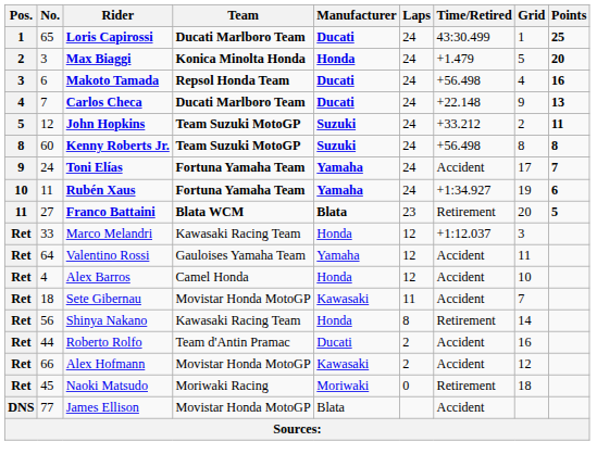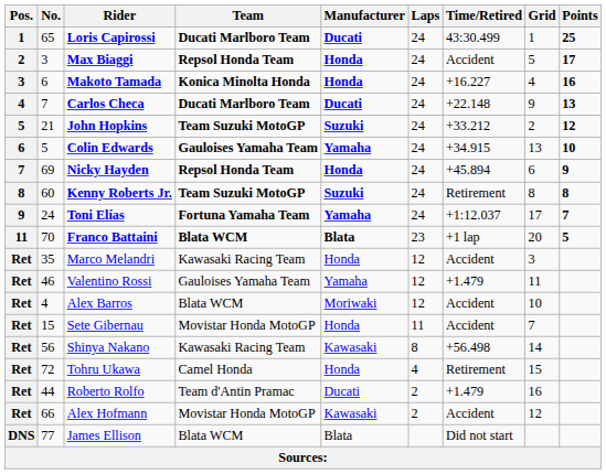 <table class="wikitable" style="font-size: 95%;">
 <tr>
 <th>Pos.</th>
 <th>No.</th>
 <th>Rider</th>
 <th>Team</th>
 <th>Manufacturer</th>
 <th>Laps</th>
 <th>Time/Retired</th>
 <th>Grid</th>
 <th>Points</th>
 </tr>
 <tr>
 <th>1</th>
 <td>65</td>
 <td> <strong><a href='#'>Loris Capirossi</a></strong></td>
 <td><strong>Ducati Marlboro Team</strong></td>
 <td><strong><a href='#'>Ducati</a></strong></td>
 <td>24</td>
 <td>43:30.499</td>
 <td>1</td>
 <td><strong>25</strong></td>
 </tr>
 <tr>
 <th>2</th>
 <td>3</td>
 <td> <strong><a href='#'>Max Biaggi</a></strong></td>
-<td><strong>Konica Minolta Honda</strong></td>
+<td><strong>Repsol Honda Team</strong></td>
 <td><strong><a href='#'>Honda</a></strong></td>
 <td>24</td>
-<td>+1.479</td>
+<td>Accident</td>
 <td>5</td>
-<td><strong>20</strong></td>
+<td><strong>17</strong></td>
 </tr>
 <tr>
 <th>3</th>
 <td>6</td>
 <td> <strong><a href='#'>Makoto Tamada</a></strong></td>
-<td><strong>Repsol Honda Team</strong></td>
-<td><strong><a href='#'>Ducati</a></strong></td>
+<td><strong>Konica Minolta Honda</strong></td>
+<td><strong><a href='#'>Honda</a></strong></td>
 <td>24</td>
-<td>+56.498</td>
+<td>+16.227</td>
 <td>4</td>
 <td><strong>16</strong></td>
 </tr>
 <tr>
 <th>4</th>
 <td>7</td>
 <td> <strong><a href='#'>Carlos Checa</a></strong></td>
 <td><strong>Ducati Marlboro Team</strong></td>
 <td><strong><a href='#'>Ducati</a></strong></td>
 <td>24</td>
 <td>+22.148</td>
 <td>9</td>
 <td><strong>13</strong></td>
 </tr>
 <tr>
 <th>5</th>
-<td>12</td>
+<td>21</td>
 <td> <strong><a href='#'>John Hopkins</a></strong></td>
 <td><strong>Team Suzuki MotoGP</strong></td>
 <td><strong><a href='#'>Suzuki</a></strong></td>
 <td>24</td>
 <td>+33.212</td>
 <td>2</td>
-<td><strong>11</strong></td>
+<td><strong>12</strong></td>
+</tr>
+<tr>
+<th>6</th>
+<td>5</td>
+<td> <strong><a href='#'>Colin Edwards</a></strong></td>
+<td><strong>Gauloises Yamaha Team</strong></td>
+<td><strong><a href='#'>Yamaha</a></strong></td>
+<td>24</td>
+<td>+34.915</td>
+<td>13</td>
+<td><strong>10</strong></td>
+</tr>
+<tr>
+<th>7</th>
+<td>69</td>
+<td> <strong><a href='#'>Nicky Hayden</a></strong></td>
+<td><strong>Repsol Honda Team</strong></td>
+<td><strong><a href='#'>Honda</a></strong></td>
+<td>24</td>
+<td>+45.894</td>
+<td>6</td>
+<td><strong>9</strong></td>
 </tr>
 <tr>
 <th>8</th>
 <td>60</td>
 <td> <strong><a href='#'>Kenny Roberts Jr.</a></strong></td>
 <td><strong>Team Suzuki MotoGP</strong></td>
 <td><strong><a href='#'>Suzuki</a></strong></td>
 <td>24</td>
-<td>+56.498</td>
+<td>Retirement</td>
 <td>8</td>
 <td><strong>8</strong></td>
 </tr>
 <tr>
 <th>9</th>
 <td>24</td>
 <td> <strong><a href='#'>Toni Elías</a></strong></td>
 <td><strong>Fortuna Yamaha Team</strong></td>
 <td><strong><a href='#'>Yamaha</a></strong></td>
 <td>24</td>
-<td>Accident</td>
+<td>+1:12.037</td>
 <td>17</td>
 <td><strong>7</strong></td>
 </tr>
 <tr>
-<th>10</th>
-<td>11</td>
-<td> <strong><a href='#'>Rubén Xaus</a></strong></td>
-<td><strong>Fortuna Yamaha Team</strong></td>
-<td><strong><a href='#'>Yamaha</a></strong></td>
-<td>24</td>
-<td>+1:34.927</td>
-<td>19</td>
-<td><strong>6</strong></td>
-</tr>
-<tr>
 <th>11</th>
-<td>27</td>
+<td>70</td>
 <td> <strong><a href='#'>Franco Battaini</a></strong></td>
 <td><strong>Blata WCM</strong></td>
 <td><strong>Blata</strong></td>
 <td>23</td>
-<td>Retirement</td>
+<td>+1 lap</td>
 <td>20</td>
 <td><strong>5</strong></td>
 </tr>
 <tr>
 <th>Ret</th>
-<td>33</td>
+<td>35</td>
 <td> <a href='#'>Marco Melandri</a></td>
 <td>Kawasaki Racing Team</td>
 <td><a href='#'>Honda</a></td>
 <td>12</td>
-<td>+1:12.037</td>
+<td>Accident</td>
 <td>3</td>
 <td></td>
 </tr>
 <tr>
 <th>Ret</th>
-<td>64</td>
+<td>46</td>
 <td> <a href='#'>Valentino Rossi</a></td>
 <td>Gauloises Yamaha Team</td>
 <td><a href='#'>Yamaha</a></td>
 <td>12</td>
-<td>Accident</td>
+<td>+1.479</td>
 <td>11</td>
 <td></td>
 </tr>
 <tr>
 <th>Ret</th>
 <td>4</td>
 <td> <a href='#'>Alex Barros</a></td>
-<td>Camel Honda</td>
-<td><a href='#'>Honda</a></td>
+<td>Blata WCM</td>
+<td><a href='#'>Moriwaki</a></td>
 <td>12</td>
 <td>Accident</td>
 <td>10</td>
 <td></td>
 </tr>
 <tr>
 <th>Ret</th>
-<td>18</td>
+<td>15</td>
 <td> <a href='#'>Sete Gibernau</a></td>
 <td>Movistar Honda MotoGP</td>
-<td><a href='#'>Kawasaki</a></td>
+<td><a href='#'>Honda</a></td>
 <td>11</td>
 <td>Accident</td>
 <td>7</td>
 <td></td>
 </tr>
 <tr>
 <th>Ret</th>
 <td>56</td>
 <td> <a href='#'>Shinya Nakano</a></td>
 <td>Kawasaki Racing Team</td>
+<td><a href='#'>Kawasaki</a></td>
+<td>8</td>
+<td>+56.498</td>
+<td>14</td>
+<td></td>
+</tr>
+<tr>
+<th>Ret</th>
+<td>72</td>
+<td> <a href='#'>Tohru Ukawa</a></td>
+<td>Camel Honda</td>
 <td><a href='#'>Honda</a></td>
-<td>8</td>
+<td>4</td>
 <td>Retirement</td>
-<td>14</td>
+<td>15</td>
 <td></td>
 </tr>
 <tr>
 <th>Ret</th>
 <td>44</td>
 <td> <a href='#'>Roberto Rolfo</a></td>
 <td>Team d'Antin Pramac</td>
 <td><a href='#'>Ducati</a></td>
 <td>2</td>
-<td>Accident</td>
+<td>+1.479</td>
 <td>16</td>
 <td></td>
 </tr>
 <tr>
 <th>Ret</th>
 <td>66</td>
 <td> <a href='#'>Alex Hofmann</a></td>
 <td>Movistar Honda MotoGP</td>
 <td><a href='#'>Kawasaki</a></td>
 <td>2</td>
 <td>Accident</td>
 <td>12</td>
 <td></td>
 </tr>
 <tr>
-<th>Ret</th>
-<td>45</td>
-<td> <a href='#'>Naoki Matsudo</a></td>
-<td>Moriwaki Racing</td>
-<td><a href='#'>Moriwaki</a></td>
-<td>0</td>
-<td>Retirement</td>
-<td>18</td>
-<td></td>
-</tr>
-<tr>
 <th>DNS</th>
 <td>77</td>
 <td> <a href='#'>James Ellison</a></td>
-<td>Movistar Honda MotoGP</td>
+<td>Blata WCM</td>
 <td>Blata</td>
 <td></td>
-<td>Accident</td>
+<td>Did not start</td>
 <td></td>
 <td></td>
 </tr>
 <tr>
 <th colspan=9>Sources: </th>
 </tr>
 </table>
